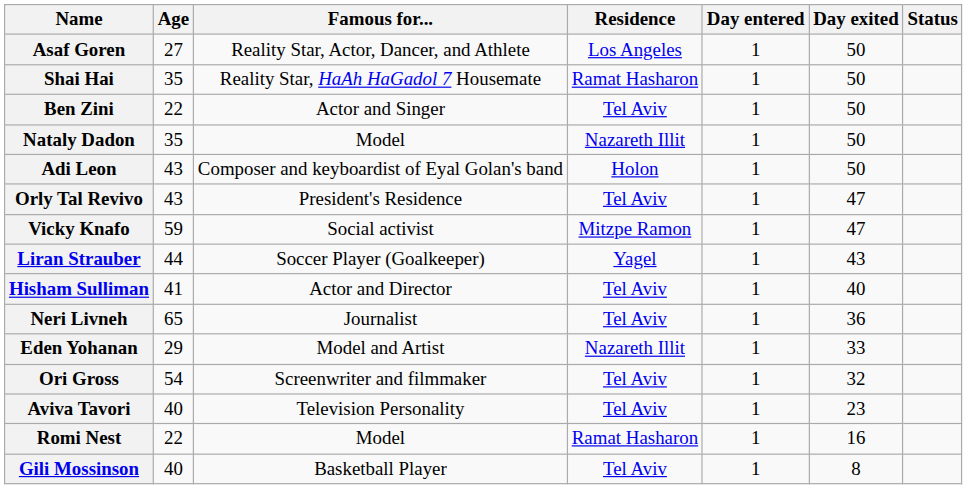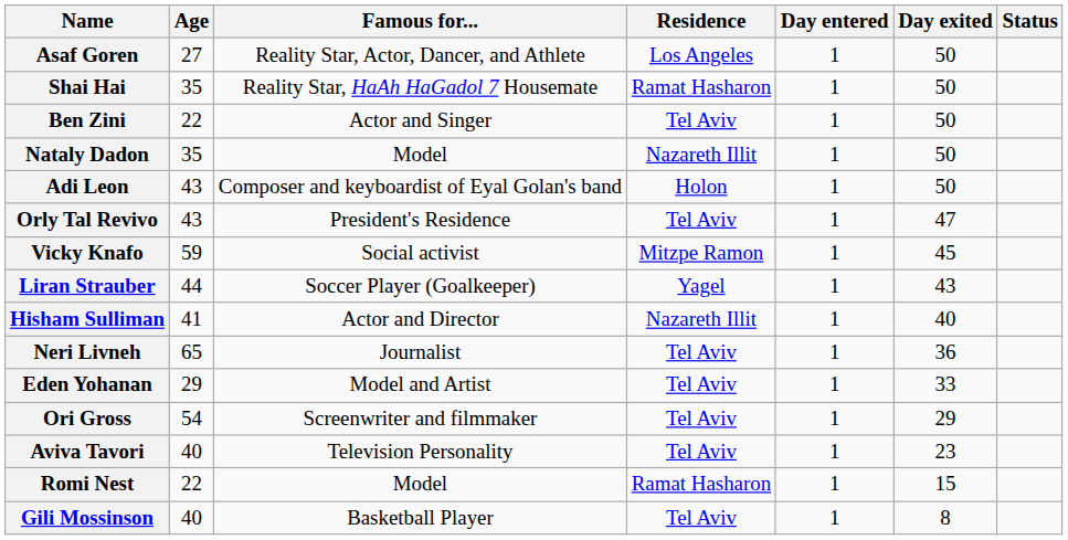 <table class="wikitable sortable" style="text-align:center;">
 <tr>
 <th>Name</th>
 <th>Age</th>
 <th>Famous for...</th>
 <th>Residence</th>
 <th>Day entered</th>
 <th>Day exited</th>
 <th>Status</th>
 </tr>
 <tr>
 <th>Asaf Goren</th>
 <td>27</td>
 <td>Reality Star, Actor, Dancer, and Athlete</td>
 <td><a href='#'>Los Angeles</a></td>
 <td>1</td>
 <td>50</td>
 <td></td>
 </tr>
 <tr>
 <th>Shai Hai</th>
 <td>35</td>
 <td>Reality Star, <em><a href='#'>HaAh HaGadol 7</a></em> Housemate</td>
 <td><a href='#'>Ramat Hasharon</a></td>
 <td>1</td>
 <td>50</td>
 <td></td>
 </tr>
 <tr>
 <th>Ben Zini</th>
 <td>22</td>
 <td>Actor and Singer</td>
 <td><a href='#'>Tel Aviv</a></td>
 <td>1</td>
 <td>50</td>
 <td></td>
 </tr>
 <tr>
 <th>Nataly Dadon</th>
 <td>35</td>
 <td>Model</td>
 <td><a href='#'>Nazareth Illit</a></td>
 <td>1</td>
 <td>50</td>
 <td></td>
 </tr>
 <tr>
 <th>Adi Leon</th>
 <td>43</td>
 <td>Composer and keyboardist of Eyal Golan's band</td>
 <td><a href='#'>Holon</a></td>
 <td>1</td>
 <td>50</td>
 <td></td>
 </tr>
 <tr>
 <th>Orly Tal Revivo</th>
 <td>43</td>
 <td>President's Residence</td>
 <td><a href='#'>Tel Aviv</a></td>
 <td>1</td>
 <td>47</td>
 <td></td>
 </tr>
 <tr>
 <th>Vicky Knafo</th>
 <td>59</td>
 <td>Social activist</td>
 <td><a href='#'>Mitzpe Ramon</a></td>
 <td>1</td>
-<td>47</td>
+<td>45</td>
 <td></td>
 </tr>
 <tr>
 <th><a href='#'>Liran Strauber</a></th>
 <td>44</td>
 <td>Soccer Player (Goalkeeper)</td>
 <td><a href='#'>Yagel</a></td>
 <td>1</td>
 <td>43</td>
 <td></td>
 </tr>
 <tr>
 <th><a href='#'>Hisham Sulliman</a></th>
 <td>41</td>
 <td>Actor and Director</td>
-<td><a href='#'>Tel Aviv</a></td>
+<td><a href='#'>Nazareth Illit</a></td>
 <td>1</td>
 <td>40</td>
 <td></td>
 </tr>
 <tr>
 <th>Neri Livneh</th>
 <td>65</td>
 <td>Journalist</td>
 <td><a href='#'>Tel Aviv</a></td>
 <td>1</td>
 <td>36</td>
 <td></td>
 </tr>
 <tr>
 <th>Eden Yohanan</th>
 <td>29</td>
 <td>Model and Artist</td>
-<td><a href='#'>Nazareth Illit</a></td>
+<td><a href='#'>Tel Aviv</a></td>
 <td>1</td>
 <td>33</td>
 <td></td>
 </tr>
 <tr>
 <th>Ori Gross</th>
 <td>54</td>
 <td>Screenwriter and filmmaker</td>
 <td><a href='#'>Tel Aviv</a></td>
 <td>1</td>
-<td>32</td>
+<td>29</td>
 <td></td>
 </tr>
 <tr>
 <th>Aviva Tavori </th>
 <td>40</td>
 <td>Television Personality</td>
 <td><a href='#'>Tel Aviv</a></td>
 <td>1</td>
 <td>23</td>
 <td></td>
 </tr>
 <tr>
 <th>Romi Nest</th>
 <td>22</td>
 <td>Model</td>
 <td><a href='#'>Ramat Hasharon</a></td>
 <td>1</td>
-<td>16</td>
+<td>15</td>
 <td></td>
 </tr>
 <tr>
 <th><a href='#'>Gili Mossinson</a></th>
 <td>40</td>
 <td>Basketball Player</td>
 <td><a href='#'>Tel Aviv</a></td>
 <td>1</td>
 <td>8</td>
 <td></td>
 </tr>
 </table>
